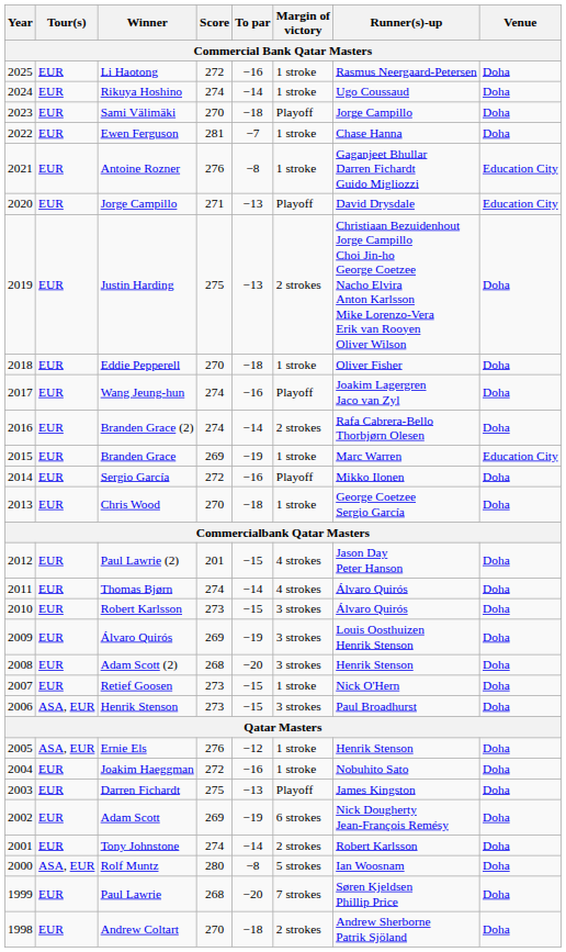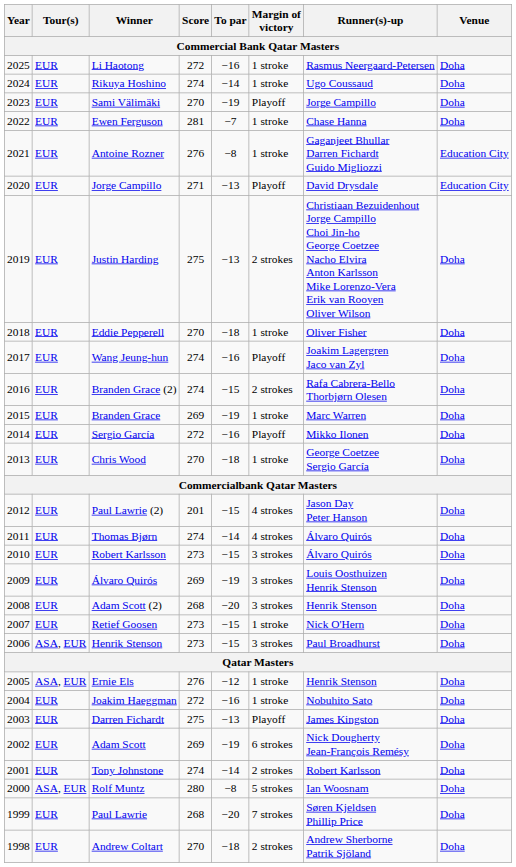 <table class=wikitable style="font-size:95%">
 <tr>
 <th>Year</th>
 <th>Tour(s)</th>
 <th>Winner</th>
 <th>Score</th>
 <th>To par</th>
 <th>Margin of<br>victory</th>
 <th>Runner(s)-up</th>
 <th>Venue</th>
 </tr>
 <tr>
 <th colspan=8>Commercial Bank Qatar Masters</th>
 </tr>
 <tr>
 <td>2025</td>
 <td><a href='#'>EUR</a></td>
 <td> <a href='#'>Li Haotong</a></td>
 <td align=center>272</td>
 <td align=center>−16</td>
 <td>1 stroke</td>
 <td> <a href='#'>Rasmus Neergaard-Petersen</a></td>
 <td><a href='#'>Doha</a></td>
 </tr>
 <tr>
 <td>2024</td>
 <td><a href='#'>EUR</a></td>
 <td> <a href='#'>Rikuya Hoshino</a></td>
 <td align=center>274</td>
 <td align=center>−14</td>
 <td>1 stroke</td>
 <td> <a href='#'>Ugo Coussaud</a></td>
 <td><a href='#'>Doha</a></td>
 </tr>
 <tr>
 <td>2023</td>
 <td><a href='#'>EUR</a></td>
 <td> <a href='#'>Sami Välimäki</a></td>
 <td align=center>270</td>
-<td align=center>−18</td>
+<td align=center>−19</td>
 <td>Playoff</td>
 <td> <a href='#'>Jorge Campillo</a></td>
 <td><a href='#'>Doha</a></td>
 </tr>
 <tr>
 <td>2022</td>
 <td><a href='#'>EUR</a></td>
 <td> <a href='#'>Ewen Ferguson</a></td>
 <td align=center>281</td>
 <td align=center>−7</td>
 <td>1 stroke</td>
 <td> <a href='#'>Chase Hanna</a></td>
 <td><a href='#'>Doha</a></td>
 </tr>
 <tr>
 <td>2021</td>
 <td><a href='#'>EUR</a></td>
 <td> <a href='#'>Antoine Rozner</a></td>
 <td align=center>276</td>
 <td align=center>−8</td>
 <td>1 stroke</td>
 <td> <a href='#'>Gaganjeet Bhullar</a><br> <a href='#'>Darren Fichardt</a><br> <a href='#'>Guido Migliozzi</a></td>
 <td><a href='#'>Education City</a></td>
 </tr>
 <tr>
 <td>2020</td>
 <td><a href='#'>EUR</a></td>
 <td> <a href='#'>Jorge Campillo</a></td>
 <td align=center>271</td>
 <td align=center>−13</td>
 <td>Playoff</td>
 <td> <a href='#'>David Drysdale</a></td>
 <td><a href='#'>Education City</a></td>
 </tr>
 <tr>
 <td>2019</td>
 <td><a href='#'>EUR</a></td>
 <td> <a href='#'>Justin Harding</a></td>
 <td align=center>275</td>
 <td align=center>−13</td>
 <td>2 strokes</td>
 <td> <a href='#'>Christiaan Bezuidenhout</a><br> <a href='#'>Jorge Campillo</a><br> <a href='#'>Choi Jin-ho</a><br> <a href='#'>George Coetzee</a><br> <a href='#'>Nacho Elvira</a><br> <a href='#'>Anton Karlsson</a><br> <a href='#'>Mike Lorenzo-Vera</a><br> <a href='#'>Erik van Rooyen</a><br> <a href='#'>Oliver Wilson</a></td>
 <td><a href='#'>Doha</a></td>
 </tr>
 <tr>
 <td>2018</td>
 <td><a href='#'>EUR</a></td>
 <td> <a href='#'>Eddie Pepperell</a></td>
 <td align=center>270</td>
 <td align=center>−18</td>
 <td>1 stroke</td>
 <td> <a href='#'>Oliver Fisher</a></td>
 <td><a href='#'>Doha</a></td>
 </tr>
 <tr>
 <td>2017</td>
 <td><a href='#'>EUR</a></td>
 <td> <a href='#'>Wang Jeung-hun</a></td>
 <td align=center>274</td>
 <td align=center>−16</td>
 <td>Playoff</td>
 <td> <a href='#'>Joakim Lagergren</a><br> <a href='#'>Jaco van Zyl</a></td>
 <td><a href='#'>Doha</a></td>
 </tr>
 <tr>
 <td>2016</td>
 <td><a href='#'>EUR</a></td>
 <td> <a href='#'>Branden Grace</a> (2)</td>
 <td align=center>274</td>
-<td align=center>−14</td>
+<td align=center>−15</td>
 <td>2 strokes</td>
 <td> <a href='#'>Rafa Cabrera-Bello</a><br> <a href='#'>Thorbjørn Olesen</a></td>
 <td><a href='#'>Doha</a></td>
 </tr>
 <tr>
 <td>2015</td>
 <td><a href='#'>EUR</a></td>
 <td> <a href='#'>Branden Grace</a></td>
 <td align=center>269</td>
 <td align=center>−19</td>
 <td>1 stroke</td>
 <td> <a href='#'>Marc Warren</a></td>
-<td><a href='#'>Education City</a></td>
+<td><a href='#'>Doha</a></td>
 </tr>
 <tr>
 <td>2014</td>
 <td><a href='#'>EUR</a></td>
 <td> <a href='#'>Sergio García</a></td>
 <td align=center>272</td>
 <td align=center>−16</td>
 <td>Playoff</td>
 <td> <a href='#'>Mikko Ilonen</a></td>
 <td><a href='#'>Doha</a></td>
 </tr>
 <tr>
 <td>2013</td>
 <td><a href='#'>EUR</a></td>
 <td> <a href='#'>Chris Wood</a></td>
 <td align=center>270</td>
 <td align=center>−18</td>
 <td>1 stroke</td>
 <td> <a href='#'>George Coetzee</a><br> <a href='#'>Sergio García</a></td>
 <td><a href='#'>Doha</a></td>
 </tr>
 <tr>
 <th colspan=8>Commercialbank Qatar Masters</th>
 </tr>
 <tr>
 <td>2012</td>
 <td><a href='#'>EUR</a></td>
 <td> <a href='#'>Paul Lawrie</a> (2)</td>
 <td align=center>201</td>
 <td align=center>−15</td>
 <td>4 strokes</td>
 <td> <a href='#'>Jason Day</a><br> <a href='#'>Peter Hanson</a></td>
 <td><a href='#'>Doha</a></td>
 </tr>
 <tr>
 <td>2011</td>
 <td><a href='#'>EUR</a></td>
 <td> <a href='#'>Thomas Bjørn</a></td>
 <td align=center>274</td>
 <td align=center>−14</td>
 <td>4 strokes</td>
 <td> <a href='#'>Álvaro Quirós</a></td>
 <td><a href='#'>Doha</a></td>
 </tr>
 <tr>
 <td>2010</td>
 <td><a href='#'>EUR</a></td>
 <td> <a href='#'>Robert Karlsson</a></td>
 <td align=center>273</td>
 <td align=center>−15</td>
 <td>3 strokes</td>
 <td> <a href='#'>Álvaro Quirós</a></td>
 <td><a href='#'>Doha</a></td>
 </tr>
 <tr>
 <td>2009</td>
 <td><a href='#'>EUR</a></td>
 <td> <a href='#'>Álvaro Quirós</a></td>
 <td align=center>269</td>
 <td align=center>−19</td>
 <td>3 strokes</td>
 <td> <a href='#'>Louis Oosthuizen</a><br> <a href='#'>Henrik Stenson</a></td>
 <td><a href='#'>Doha</a></td>
 </tr>
 <tr>
 <td>2008</td>
 <td><a href='#'>EUR</a></td>
 <td> <a href='#'>Adam Scott</a> (2)</td>
 <td align=center>268</td>
 <td align=center>−20</td>
 <td>3 strokes</td>
 <td> <a href='#'>Henrik Stenson</a></td>
 <td><a href='#'>Doha</a></td>
 </tr>
 <tr>
 <td>2007</td>
 <td><a href='#'>EUR</a></td>
 <td> <a href='#'>Retief Goosen</a></td>
 <td align=center>273</td>
 <td align=center>−15</td>
 <td>1 stroke</td>
 <td> <a href='#'>Nick O'Hern</a></td>
 <td><a href='#'>Doha</a></td>
 </tr>
 <tr>
 <td>2006</td>
 <td><a href='#'>ASA</a>, <a href='#'>EUR</a></td>
 <td> <a href='#'>Henrik Stenson</a></td>
 <td align=center>273</td>
 <td align=center>−15</td>
 <td>3 strokes</td>
 <td> <a href='#'>Paul Broadhurst</a></td>
 <td><a href='#'>Doha</a></td>
 </tr>
 <tr>
 <th colspan=8>Qatar Masters</th>
 </tr>
 <tr>
 <td>2005</td>
 <td><a href='#'>ASA</a>, <a href='#'>EUR</a></td>
 <td> <a href='#'>Ernie Els</a></td>
 <td align=center>276</td>
 <td align=center>−12</td>
 <td>1 stroke</td>
 <td> <a href='#'>Henrik Stenson</a></td>
 <td><a href='#'>Doha</a></td>
 </tr>
 <tr>
 <td>2004</td>
 <td><a href='#'>EUR</a></td>
 <td> <a href='#'>Joakim Haeggman</a></td>
 <td align=center>272</td>
 <td align=center>−16</td>
 <td>1 stroke</td>
 <td> <a href='#'>Nobuhito Sato</a></td>
 <td><a href='#'>Doha</a></td>
 </tr>
 <tr>
 <td>2003</td>
 <td><a href='#'>EUR</a></td>
 <td> <a href='#'>Darren Fichardt</a></td>
 <td align=center>275</td>
 <td align=center>−13</td>
 <td>Playoff</td>
 <td> <a href='#'>James Kingston</a></td>
 <td><a href='#'>Doha</a></td>
 </tr>
 <tr>
 <td>2002</td>
 <td><a href='#'>EUR</a></td>
 <td> <a href='#'>Adam Scott</a></td>
 <td align=center>269</td>
 <td align=center>−19</td>
 <td>6 strokes</td>
 <td> <a href='#'>Nick Dougherty</a><br> <a href='#'>Jean-François Remésy</a></td>
 <td><a href='#'>Doha</a></td>
 </tr>
 <tr>
 <td>2001</td>
 <td><a href='#'>EUR</a></td>
 <td> <a href='#'>Tony Johnstone</a></td>
 <td align=center>274</td>
 <td align=center>−14</td>
 <td>2 strokes</td>
 <td> <a href='#'>Robert Karlsson</a></td>
 <td><a href='#'>Doha</a></td>
 </tr>
 <tr>
 <td>2000</td>
 <td><a href='#'>ASA</a>, <a href='#'>EUR</a></td>
 <td> <a href='#'>Rolf Muntz</a></td>
 <td align=center>280</td>
 <td align=center>−8</td>
 <td>5 strokes</td>
 <td> <a href='#'>Ian Woosnam</a></td>
 <td><a href='#'>Doha</a></td>
 </tr>
 <tr>
 <td>1999</td>
 <td><a href='#'>EUR</a></td>
 <td> <a href='#'>Paul Lawrie</a></td>
 <td align=center>268</td>
 <td align=center>−20</td>
 <td>7 strokes</td>
 <td> <a href='#'>Søren Kjeldsen</a><br> <a href='#'>Phillip Price</a></td>
 <td><a href='#'>Doha</a></td>
 </tr>
 <tr>
 <td>1998</td>
 <td><a href='#'>EUR</a></td>
 <td> <a href='#'>Andrew Coltart</a></td>
 <td align=center>270</td>
 <td align=center>−18</td>
 <td>2 strokes</td>
 <td> <a href='#'>Andrew Sherborne</a><br> <a href='#'>Patrik Sjöland</a></td>
 <td><a href='#'>Doha</a></td>
 </tr>
 </table>
